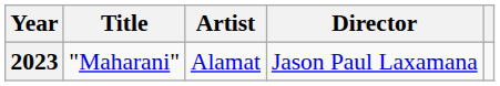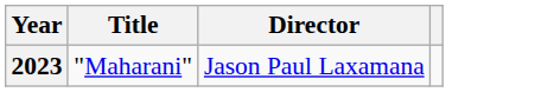 <table class="wikitable plainrowheaders sortable" style="text-align:center">
 <tr>
 <th scope="col">Year</th>
 <th scope="col">Title</th>
-<th scope="col">Artist</th>
 <th scope="col">Director</th>
 <th class="unsortable"></th>
 </tr>
 <tr>
 <th scope="row" rowspan="1">2023</th>
 <td>"<a href='#'>Maharani</a>"</td>
-<td><a href='#'>Alamat</a></td>
 <td><a href='#'>Jason Paul Laxamana</a></td>
 <td></td>
 </tr>
 </table>
